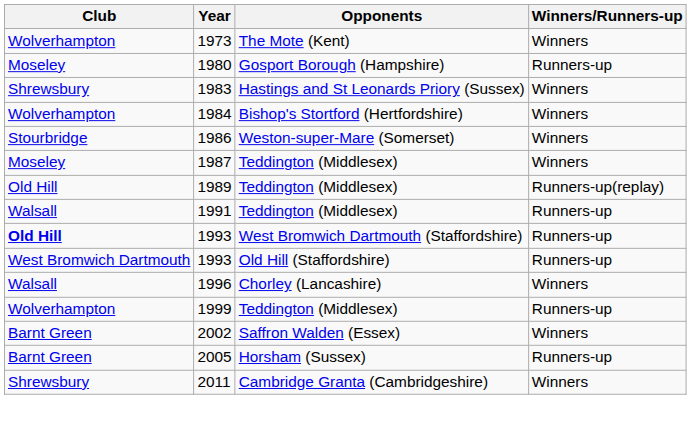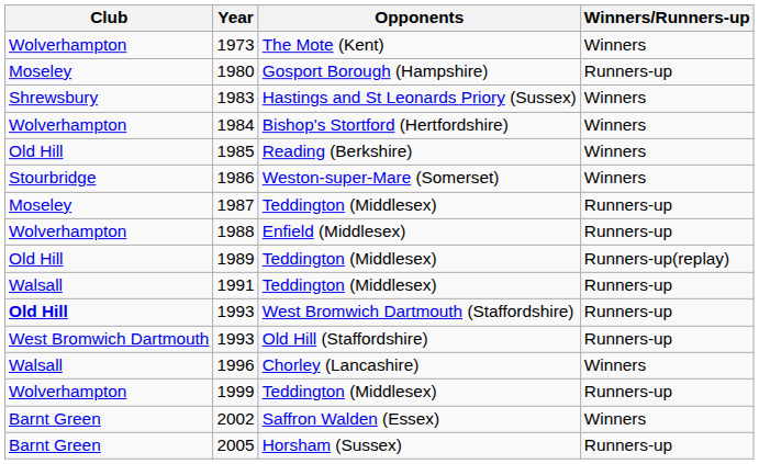 <table class="wikitable">
 <tr>
 <th>Club</th>
 <th>Year</th>
 <th>Opponents</th>
 <th>Winners/Runners-up</th>
 </tr>
 <tr>
 <td><a href='#'>Wolverhampton</a></td>
 <td>1973</td>
 <td><a href='#'>The Mote</a> (Kent)</td>
 <td>Winners</td>
 </tr>
 <tr>
 <td><a href='#'>Moseley</a></td>
 <td>1980</td>
 <td><a href='#'>Gosport Borough</a> (Hampshire)</td>
 <td>Runners-up</td>
 </tr>
 <tr>
 <td><a href='#'>Shrewsbury</a></td>
 <td>1983</td>
 <td><a href='#'>Hastings and St Leonards Priory</a> (Sussex)</td>
 <td>Winners</td>
 </tr>
 <tr>
 <td><a href='#'>Wolverhampton</a></td>
 <td>1984</td>
 <td><a href='#'>Bishop's Stortford</a> (Hertfordshire)</td>
 <td>Winners</td>
 </tr>
 <tr>
+<td><a href='#'>Old Hill</a></td>
+<td>1985</td>
+<td><a href='#'>Reading</a> (Berkshire)</td>
+<td>Winners</td>
+</tr>
+<tr>
 <td><a href='#'>Stourbridge</a></td>
 <td>1986</td>
 <td><a href='#'>Weston-super-Mare</a> (Somerset)</td>
 <td>Winners</td>
 </tr>
 <tr>
 <td><a href='#'>Moseley</a></td>
 <td>1987</td>
 <td><a href='#'>Teddington</a> (Middlesex)</td>
-<td>Winners</td>
+<td>Runners-up</td>
+</tr>
+<tr>
+<td><a href='#'>Wolverhampton</a></td>
+<td>1988</td>
+<td><a href='#'>Enfield</a> (Middlesex)</td>
+<td>Runners-up</td>
 </tr>
 <tr>
 <td><a href='#'>Old Hill</a></td>
 <td>1989</td>
 <td><a href='#'>Teddington</a> (Middlesex)</td>
 <td>Runners-up(replay)</td>
 </tr>
 <tr>
 <td><a href='#'>Walsall</a></td>
 <td>1991</td>
 <td><a href='#'>Teddington</a> (Middlesex)</td>
 <td>Runners-up</td>
 </tr>
 <tr>
 <td><strong><a href='#'>Old Hill</a></strong></td>
 <td>1993</td>
 <td><a href='#'>West Bromwich Dartmouth</a> (Staffordshire)</td>
 <td>Runners-up</td>
 </tr>
 <tr>
 <td><a href='#'>West Bromwich Dartmouth</a></td>
 <td>1993</td>
 <td><a href='#'>Old Hill</a> (Staffordshire)</td>
 <td>Runners-up</td>
 </tr>
 <tr>
 <td><a href='#'>Walsall</a></td>
 <td>1996</td>
 <td><a href='#'>Chorley</a> (Lancashire)</td>
 <td>Winners</td>
 </tr>
 <tr>
 <td><a href='#'>Wolverhampton</a></td>
 <td>1999</td>
 <td><a href='#'>Teddington</a> (Middlesex)</td>
 <td>Runners-up</td>
 </tr>
 <tr>
 <td><a href='#'>Barnt Green</a></td>
 <td>2002</td>
 <td><a href='#'>Saffron Walden</a> (Essex)</td>
 <td>Winners</td>
 </tr>
 <tr>
 <td><a href='#'>Barnt Green</a></td>
 <td>2005</td>
 <td><a href='#'>Horsham</a> (Sussex)</td>
 <td>Runners-up</td>
 </tr>
-<tr>
-<td><a href='#'>Shrewsbury</a></td>
-<td>2011</td>
-<td><a href='#'>Cambridge Granta</a> (Cambridgeshire)</td>
-<td>Winners</td>
-</tr>
 </table>
